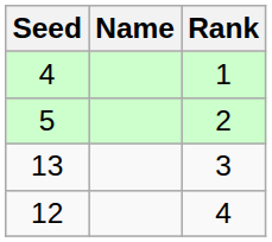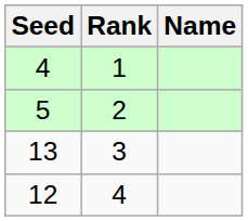 <table class="wikitable" style="text-align:center;">
 <tr>
 <th>Seed</th>
+<th>Rank</th>
 <th>Name</th>
-<th>Rank</th>
 </tr>
 <tr bgcolor="#ccffcc">
 <td>4</td>
+<td>1</td>
 <td align=left></td>
-<td>1</td>
 </tr>
 <tr bgcolor="#ccffcc">
 <td>5</td>
+<td>2</td>
 <td align=left></td>
-<td>2</td>
 </tr>
 <tr>
 <td>13</td>
+<td>3</td>
 <td align=left></td>
-<td>3</td>
 </tr>
 <tr>
 <td>12</td>
+<td>4</td>
 <td align=left></td>
-<td>4</td>
 </tr>
 </table>
